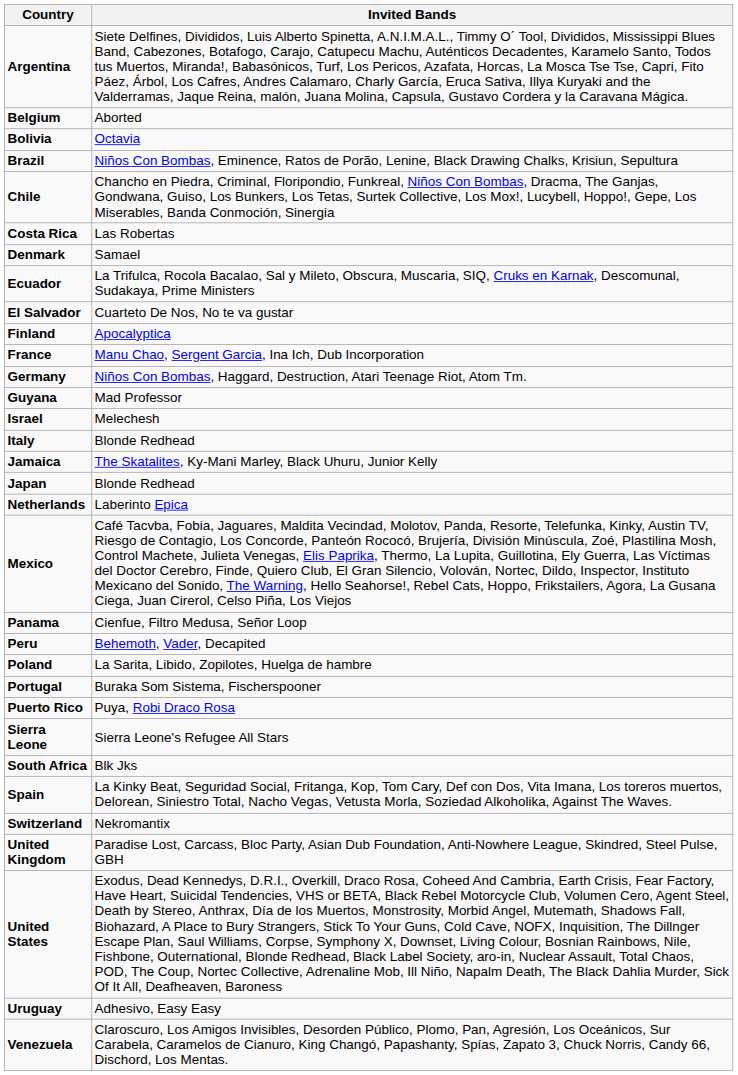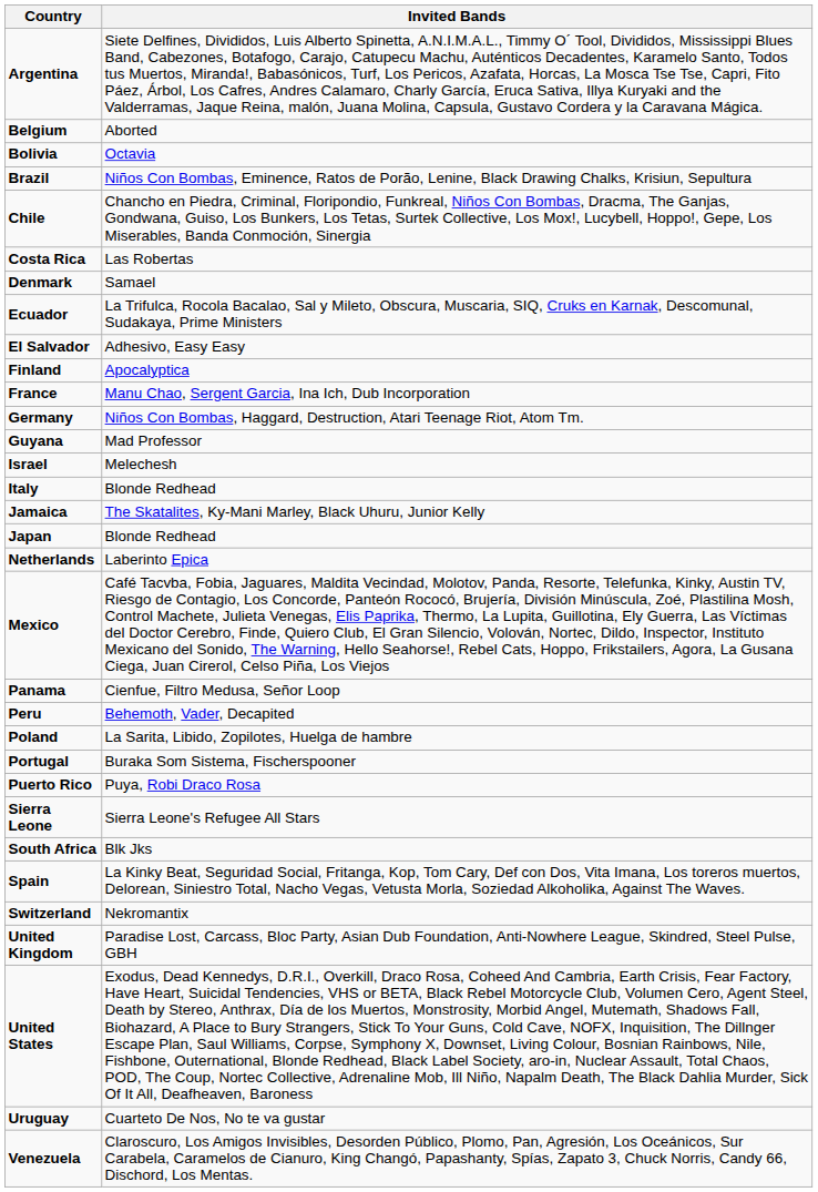 <table class="wikitable">
 <tr>
 <th>Country</th>
 <th>Invited Bands</th>
 </tr>
 <tr>
 <td><strong> Argentina</strong></td>
 <td>Siete Delfines, Divididos, Luis Alberto Spinetta, A.N.I.M.A.L., Timmy O´ Tool, Divididos, Mississippi Blues Band, Cabezones, Botafogo, Carajo, Catupecu Machu, Auténticos Decadentes, Karamelo Santo, Todos tus Muertos, Miranda!, Babasónicos, Turf, Los Pericos, Azafata, Horcas, La Mosca Tse Tse, Capri, Fito Páez, Árbol, Los Cafres, Andres Calamaro, Charly García, Eruca Sativa, Illya Kuryaki and the Valderramas, Jaque Reina, malón, Juana Molina, Capsula, Gustavo Cordera y la Caravana Mágica.</td>
 </tr>
 <tr>
 <td><strong> Belgium</strong></td>
 <td>Aborted</td>
 </tr>
 <tr>
 <td><strong> Bolivia</strong></td>
 <td><a href='#'>Octavia</a></td>
 </tr>
 <tr>
 <td><strong>  Brazil</strong></td>
 <td><a href='#'>Niños Con Bombas</a>, Eminence, Ratos de Porão, Lenine, Black Drawing Chalks, Krisiun, Sepultura</td>
 </tr>
 <tr>
 <td><strong> Chile</strong></td>
 <td>Chancho en Piedra, Criminal, Floripondio, Funkreal, <a href='#'>Niños Con Bombas</a>, Dracma, The Ganjas, Gondwana, Guiso, Los Bunkers, Los Tetas, Surtek Collective, Los Mox!, Lucybell, Hoppo!, Gepe, Los Miserables, Banda Conmoción, Sinergia</td>
 </tr>
 <tr>
 <td><strong> Costa Rica</strong></td>
 <td>Las Robertas</td>
 </tr>
 <tr>
 <td><strong> Denmark</strong></td>
 <td>Samael</td>
 </tr>
 <tr>
 <td><strong> Ecuador</strong></td>
 <td>La Trifulca, Rocola Bacalao, Sal y Mileto, Obscura, Muscaria, SIQ, <a href='#'>Cruks en Karnak</a>, Descomunal, Sudakaya, Prime Ministers</td>
 </tr>
 <tr>
 <td><strong> El Salvador</strong></td>
-<td>Cuarteto De Nos, No te va gustar</td>
+<td>Adhesivo, Easy Easy</td>
 </tr>
 <tr>
 <td><strong> Finland</strong></td>
 <td><a href='#'>Apocalyptica</a></td>
 </tr>
 <tr>
 <td><strong> France</strong></td>
 <td><a href='#'>Manu Chao</a>, <a href='#'>Sergent Garcia</a>, Ina Ich, Dub Incorporation</td>
 </tr>
 <tr>
 <td><strong> Germany</strong></td>
 <td><a href='#'>Niños Con Bombas</a>, Haggard, Destruction, Atari Teenage Riot, Atom Tm.</td>
 </tr>
 <tr>
 <td><strong> Guyana</strong></td>
 <td>Mad Professor</td>
 </tr>
 <tr>
 <td><strong> Israel</strong></td>
 <td>Melechesh</td>
 </tr>
 <tr>
 <td><strong> Italy</strong></td>
 <td>Blonde Redhead</td>
 </tr>
 <tr>
 <td><strong> Jamaica</strong></td>
 <td><a href='#'>The Skatalites</a>, Ky-Mani Marley, Black Uhuru, Junior Kelly</td>
 </tr>
 <tr>
 <td><strong> Japan</strong></td>
 <td>Blonde Redhead</td>
 </tr>
 <tr>
 <td><strong> Netherlands</strong></td>
 <td>Laberinto <a href='#'>Epica</a></td>
 </tr>
 <tr>
 <td><strong> Mexico</strong></td>
 <td>Café Tacvba, Fobia, Jaguares, Maldita Vecindad, Molotov, Panda, Resorte, Telefunka, Kinky, Austin TV, Riesgo de Contagio, Los Concorde, Panteón Rococó, Brujería, División Minúscula, Zoé, Plastilina Mosh, Control Machete, Julieta Venegas, <a href='#'>Elis Paprika</a>, Thermo, La Lupita, Guillotina, Ely Guerra, Las Víctimas del Doctor Cerebro, Finde, Quiero Club, El Gran Silencio, Volován, Nortec, Dildo, Inspector, Instituto Mexicano del Sonido, <a href='#'>The Warning</a>, Hello Seahorse!, Rebel Cats, Hoppo, Frikstailers, Agora, La Gusana Ciega, Juan Cirerol, Celso Piña, Los Viejos</td>
 </tr>
 <tr>
 <td><strong>Panama</strong></td>
 <td>Cienfue, Filtro Medusa, Señor Loop</td>
 </tr>
 <tr>
 <td><strong> Peru</strong></td>
 <td><a href='#'>Behemoth</a>, <a href='#'>Vader</a>, Decapited</td>
 </tr>
 <tr>
 <td><strong> Poland</strong></td>
 <td>La Sarita, Libido, Zopilotes, Huelga de hambre</td>
 </tr>
 <tr>
 <td><strong> Portugal</strong></td>
 <td>Buraka Som Sistema, Fischerspooner</td>
 </tr>
 <tr>
 <td><strong>Puerto Rico</strong></td>
 <td>Puya, <a href='#'>Robi Draco Rosa</a></td>
 </tr>
 <tr>
 <td><strong> Sierra Leone</strong></td>
 <td>Sierra Leone's Refugee All Stars</td>
 </tr>
 <tr>
 <td><strong> South Africa</strong></td>
 <td>Blk Jks</td>
 </tr>
 <tr>
 <td><strong> Spain</strong></td>
 <td>La Kinky Beat, Seguridad Social, Fritanga, Kop, Tom Cary, Def con Dos, Vita Imana, Los toreros muertos, Delorean, Siniestro Total, Nacho Vegas, Vetusta Morla, Soziedad Alkoholika, Against The Waves.</td>
 </tr>
 <tr>
 <td><strong> Switzerland</strong></td>
 <td>Nekromantix</td>
 </tr>
 <tr>
 <td><strong> United Kingdom</strong></td>
 <td>Paradise Lost, Carcass, Bloc Party, Asian Dub Foundation, Anti-Nowhere League, Skindred, Steel Pulse, GBH</td>
 </tr>
 <tr>
 <td><strong> United States</strong></td>
 <td>Exodus, Dead Kennedys, D.R.I., Overkill, Draco Rosa, Coheed And Cambria, Earth Crisis, Fear Factory, Have Heart, Suicidal Tendencies, VHS or BETA, Black Rebel Motorcycle Club, Volumen Cero, Agent Steel, Death by Stereo, Anthrax, Día de los Muertos, Monstrosity, Morbid Angel, Mutemath, Shadows Fall, Biohazard, A Place to Bury Strangers, Stick To Your Guns, Cold Cave, NOFX, Inquisition, The Dillnger Escape Plan, Saul Williams, Corpse, Symphony X, Downset, Living Colour, Bosnian Rainbows, Nile, Fishbone, Outernational, Blonde Redhead, Black Label Society, aro-in, Nuclear Assault, Total Chaos, POD, The Coup, Nortec Collective, Adrenaline Mob, Ill Niño, Napalm Death, The Black Dahlia Murder, Sick Of It All, Deafheaven, Baroness</td>
 </tr>
 <tr>
 <td><strong> Uruguay</strong></td>
-<td>Adhesivo, Easy Easy</td>
+<td>Cuarteto De Nos, No te va gustar</td>
 </tr>
 <tr>
 <td><strong> Venezuela</strong></td>
 <td>Claroscuro, Los Amigos Invisibles, Desorden Público, Plomo, Pan, Agresión, Los Oceánicos, Sur Carabela, Caramelos de Cianuro, King Changó, Papashanty, Spías, Zapato 3, Chuck Norris, Candy 66, Dischord, Los Mentas.</td>
 </tr>
 </table>
